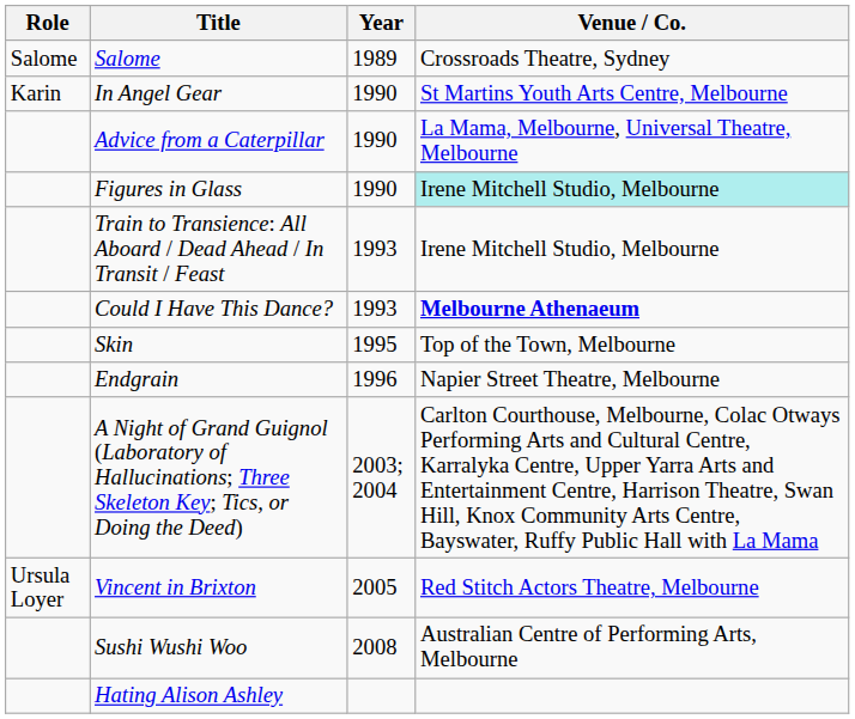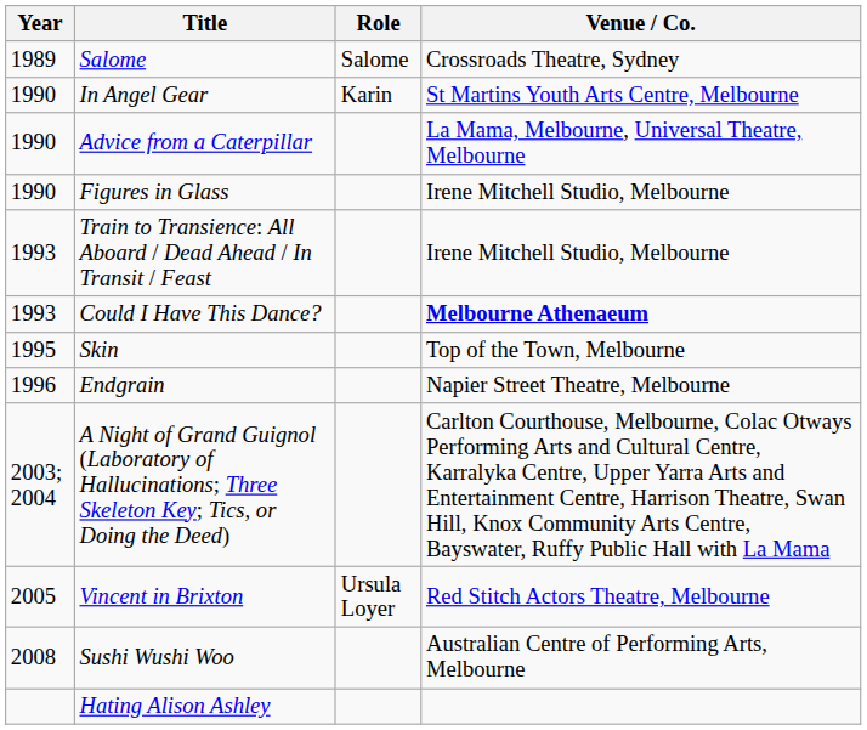 <table class="wikitable sortable plainrowheaders">
 <tr>
+<th>Year</th>
+<th>Title</th>
 <th>Role</th>
-<th>Title</th>
-<th>Year</th>
 <th>Venue / Co.</th>
 </tr>
 <tr>
+<td>1989</td>
+<td><em><a href='#'>Salome</a></em></td>
 <td>Salome</td>
-<td><em><a href='#'>Salome</a></em></td>
-<td>1989</td>
 <td>Crossroads Theatre, Sydney</td>
 </tr>
 <tr>
+<td>1990</td>
+<td><em>In Angel Gear</em></td>
 <td>Karin</td>
-<td><em>In Angel Gear</em></td>
-<td>1990</td>
 <td><a href='#'>St Martins Youth Arts Centre, Melbourne</a></td>
 </tr>
 <tr>
+<td>1990</td>
+<td><em><a href='#'>Advice from a Caterpillar</a></em></td>
 <td></td>
-<td><em><a href='#'>Advice from a Caterpillar</a></em></td>
-<td>1990</td>
 <td><a href='#'>La Mama, Melbourne</a>, <a href='#'>Universal Theatre, Melbourne</a></td>
 </tr>
 <tr>
+<td>1990</td>
+<td><em>Figures in Glass</em></td>
 <td></td>
-<td><em>Figures in Glass</em></td>
-<td>1990</td>
-<td style="background: paleturquoise;">Irene Mitchell Studio, Melbourne</td>
-</tr>
-<tr>
-<td></td>
-<td><em>Train to Transience</em>: <em>All Aboard</em> / <em>Dead Ahead</em> / <em>In Transit</em> / <em>Feast</em></td>
-<td>1993</td>
 <td>Irene Mitchell Studio, Melbourne</td>
 </tr>
 <tr>
+<td>1993</td>
+<td><em>Train to Transience</em>: <em>All Aboard</em> / <em>Dead Ahead</em> / <em>In Transit</em> / <em>Feast</em></td>
 <td></td>
+<td>Irene Mitchell Studio, Melbourne</td>
+</tr>
+<tr>
+<td>1993</td>
 <td><em>Could I Have This Dance?</em></td>
-<td>1993</td>
+<td></td>
 <td><strong><a href='#'>Melbourne Athenaeum</a></strong></td>
 </tr>
 <tr>
+<td>1995</td>
+<td><em>Skin</em></td>
 <td></td>
-<td><em>Skin</em></td>
-<td>1995</td>
 <td>Top of the Town, Melbourne</td>
 </tr>
 <tr>
+<td>1996</td>
+<td><em>Endgrain</em></td>
 <td></td>
-<td><em>Endgrain</em></td>
-<td>1996</td>
 <td>Napier Street Theatre, Melbourne</td>
 </tr>
 <tr>
+<td>2003; 2004</td>
+<td><em>A Night of Grand Guignol </em> (<em>Laboratory of Hallucinations</em>; <em><a href='#'>Three Skeleton Key</a></em>; <em>Tics, or Doing the Deed</em>)</td>
 <td></td>
-<td><em>A Night of Grand Guignol </em> (<em>Laboratory of Hallucinations</em>; <em><a href='#'>Three Skeleton Key</a></em>; <em>Tics, or Doing the Deed</em>)</td>
-<td>2003; 2004</td>
 <td>Carlton Courthouse, Melbourne, Colac Otways Performing Arts and Cultural Centre, Karralyka Centre, Upper Yarra Arts and Entertainment Centre, Harrison Theatre, Swan Hill, Knox Community Arts Centre, Bayswater, Ruffy Public Hall with <a href='#'>La Mama</a></td>
 </tr>
 <tr>
+<td>2005</td>
+<td><em><a href='#'>Vincent in Brixton</a></em></td>
 <td>Ursula Loyer</td>
-<td><em><a href='#'>Vincent in Brixton</a></em></td>
-<td>2005</td>
 <td><a href='#'>Red Stitch Actors Theatre, Melbourne</a></td>
 </tr>
 <tr>
+<td>2008</td>
+<td><em>Sushi Wushi Woo</em></td>
 <td></td>
-<td><em>Sushi Wushi Woo</em></td>
-<td>2008</td>
 <td>Australian Centre of Performing Arts, Melbourne</td>
 </tr>
 <tr>
 <td></td>
 <td><em><a href='#'>Hating Alison Ashley</a></em></td>
 <td></td>
 <td></td>
 </tr>
 </table>
